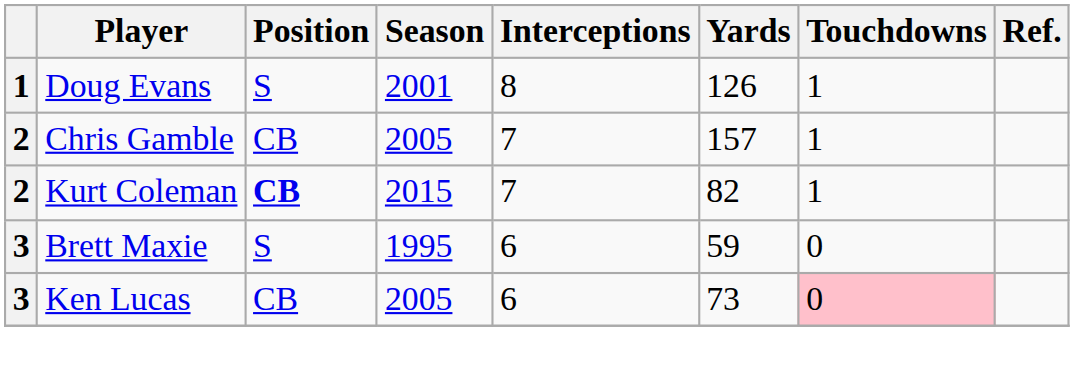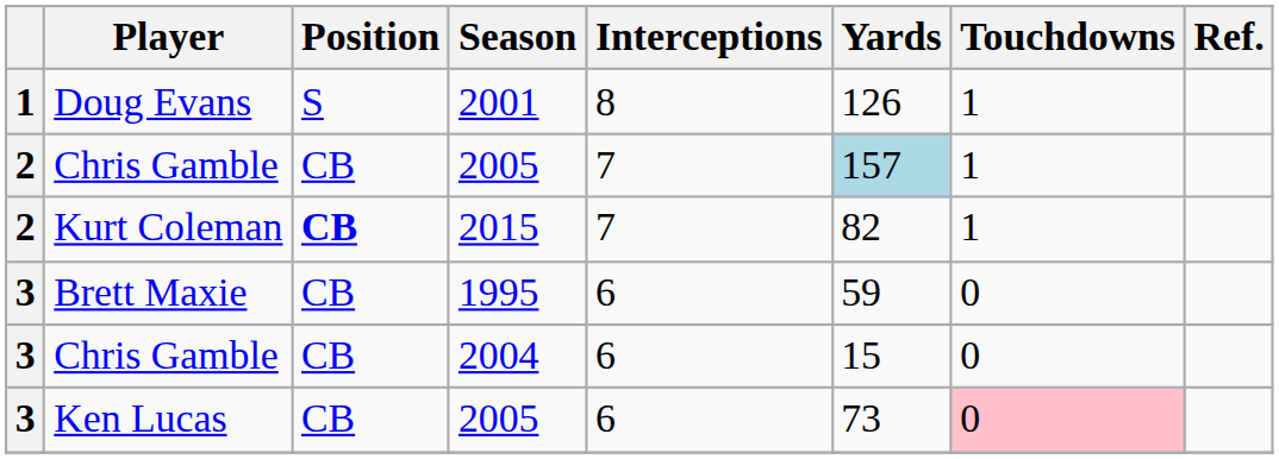 <table class="plainrowheaders sortable wikitable">
 <tr>
 <th scope="col" data-sort-type="number" class="unsortable"></th>
 <th scope="col">Player</th>
 <th scope="col">Position</th>
 <th scope="col">Season</th>
 <th scope="col">Interceptions</th>
 <th scope="col">Yards</th>
 <th scope="col">Touchdowns</th>
 <th scope="col" class="unsortable">Ref.</th>
 </tr>
 <tr>
 <th scope=row>1</th>
 <td><a href='#'>Doug Evans</a></td>
 <td><a href='#'>S</a></td>
 <td><a href='#'>2001</a></td>
 <td>8</td>
 <td>126</td>
 <td>1</td>
 <td></td>
 </tr>
 <tr>
 <th scope=row s>2</th>
 <td><a href='#'>Chris Gamble</a></td>
 <td><a href='#'>CB</a></td>
 <td><a href='#'>2005</a></td>
 <td>7</td>
-<td>157</td>
+<td style="background: lightblue;">157</td>
 <td>1</td>
 <td></td>
 </tr>
 <tr>
 <th scope=row>2</th>
 <td><a href='#'>Kurt Coleman</a></td>
 <td><strong><a href='#'>CB</a></strong></td>
 <td><a href='#'>2015</a></td>
 <td>7</td>
 <td>82</td>
 <td>1</td>
 <td></td>
 </tr>
 <tr>
 <th scope=row>3</th>
 <td><a href='#'>Brett Maxie</a></td>
-<td><a href='#'>S</a></td>
+<td><a href='#'>CB</a></td>
 <td><a href='#'>1995</a></td>
 <td>6</td>
 <td>59</td>
+<td>0</td>
+<td></td>
+</tr>
+<tr>
+<th scope=row>3</th>
+<td><a href='#'>Chris Gamble</a></td>
+<td><a href='#'>CB</a></td>
+<td><a href='#'>2004</a></td>
+<td>6</td>
+<td>15</td>
 <td>0</td>
 <td></td>
 </tr>
 <tr>
 <th scope=row>3</th>
 <td><a href='#'>Ken Lucas</a></td>
 <td><a href='#'>CB</a></td>
 <td><a href='#'>2005</a></td>
 <td>6</td>
 <td>73</td>
 <td style="background: pink;">0</td>
 <td></td>
 </tr>
 <tr>
 </tr>
 </table>
